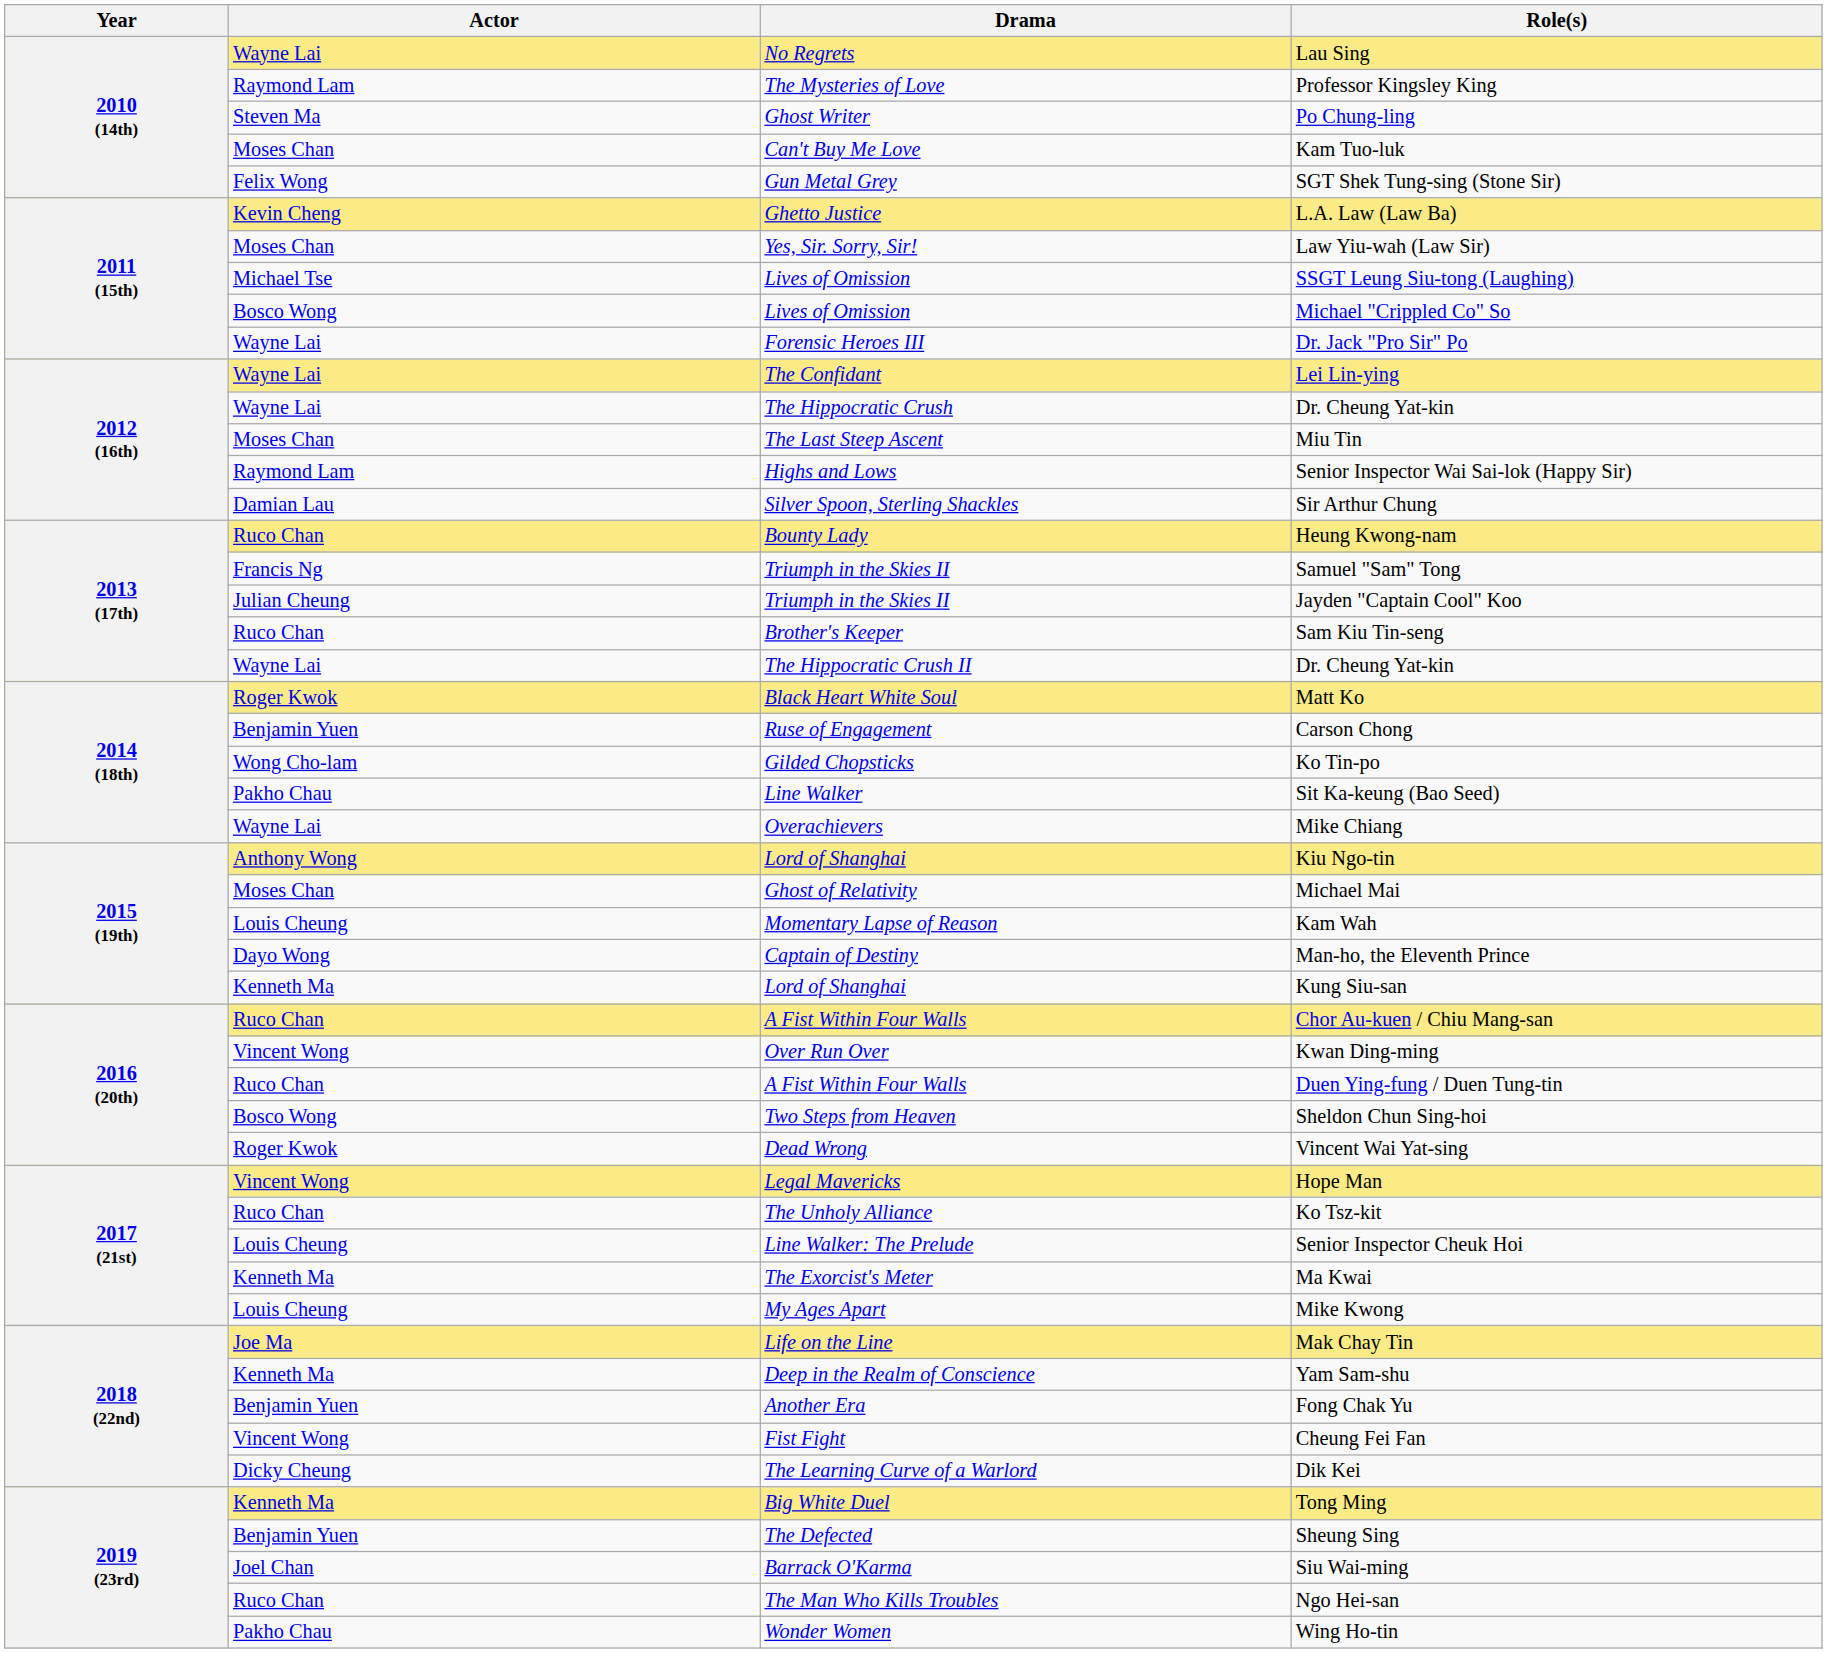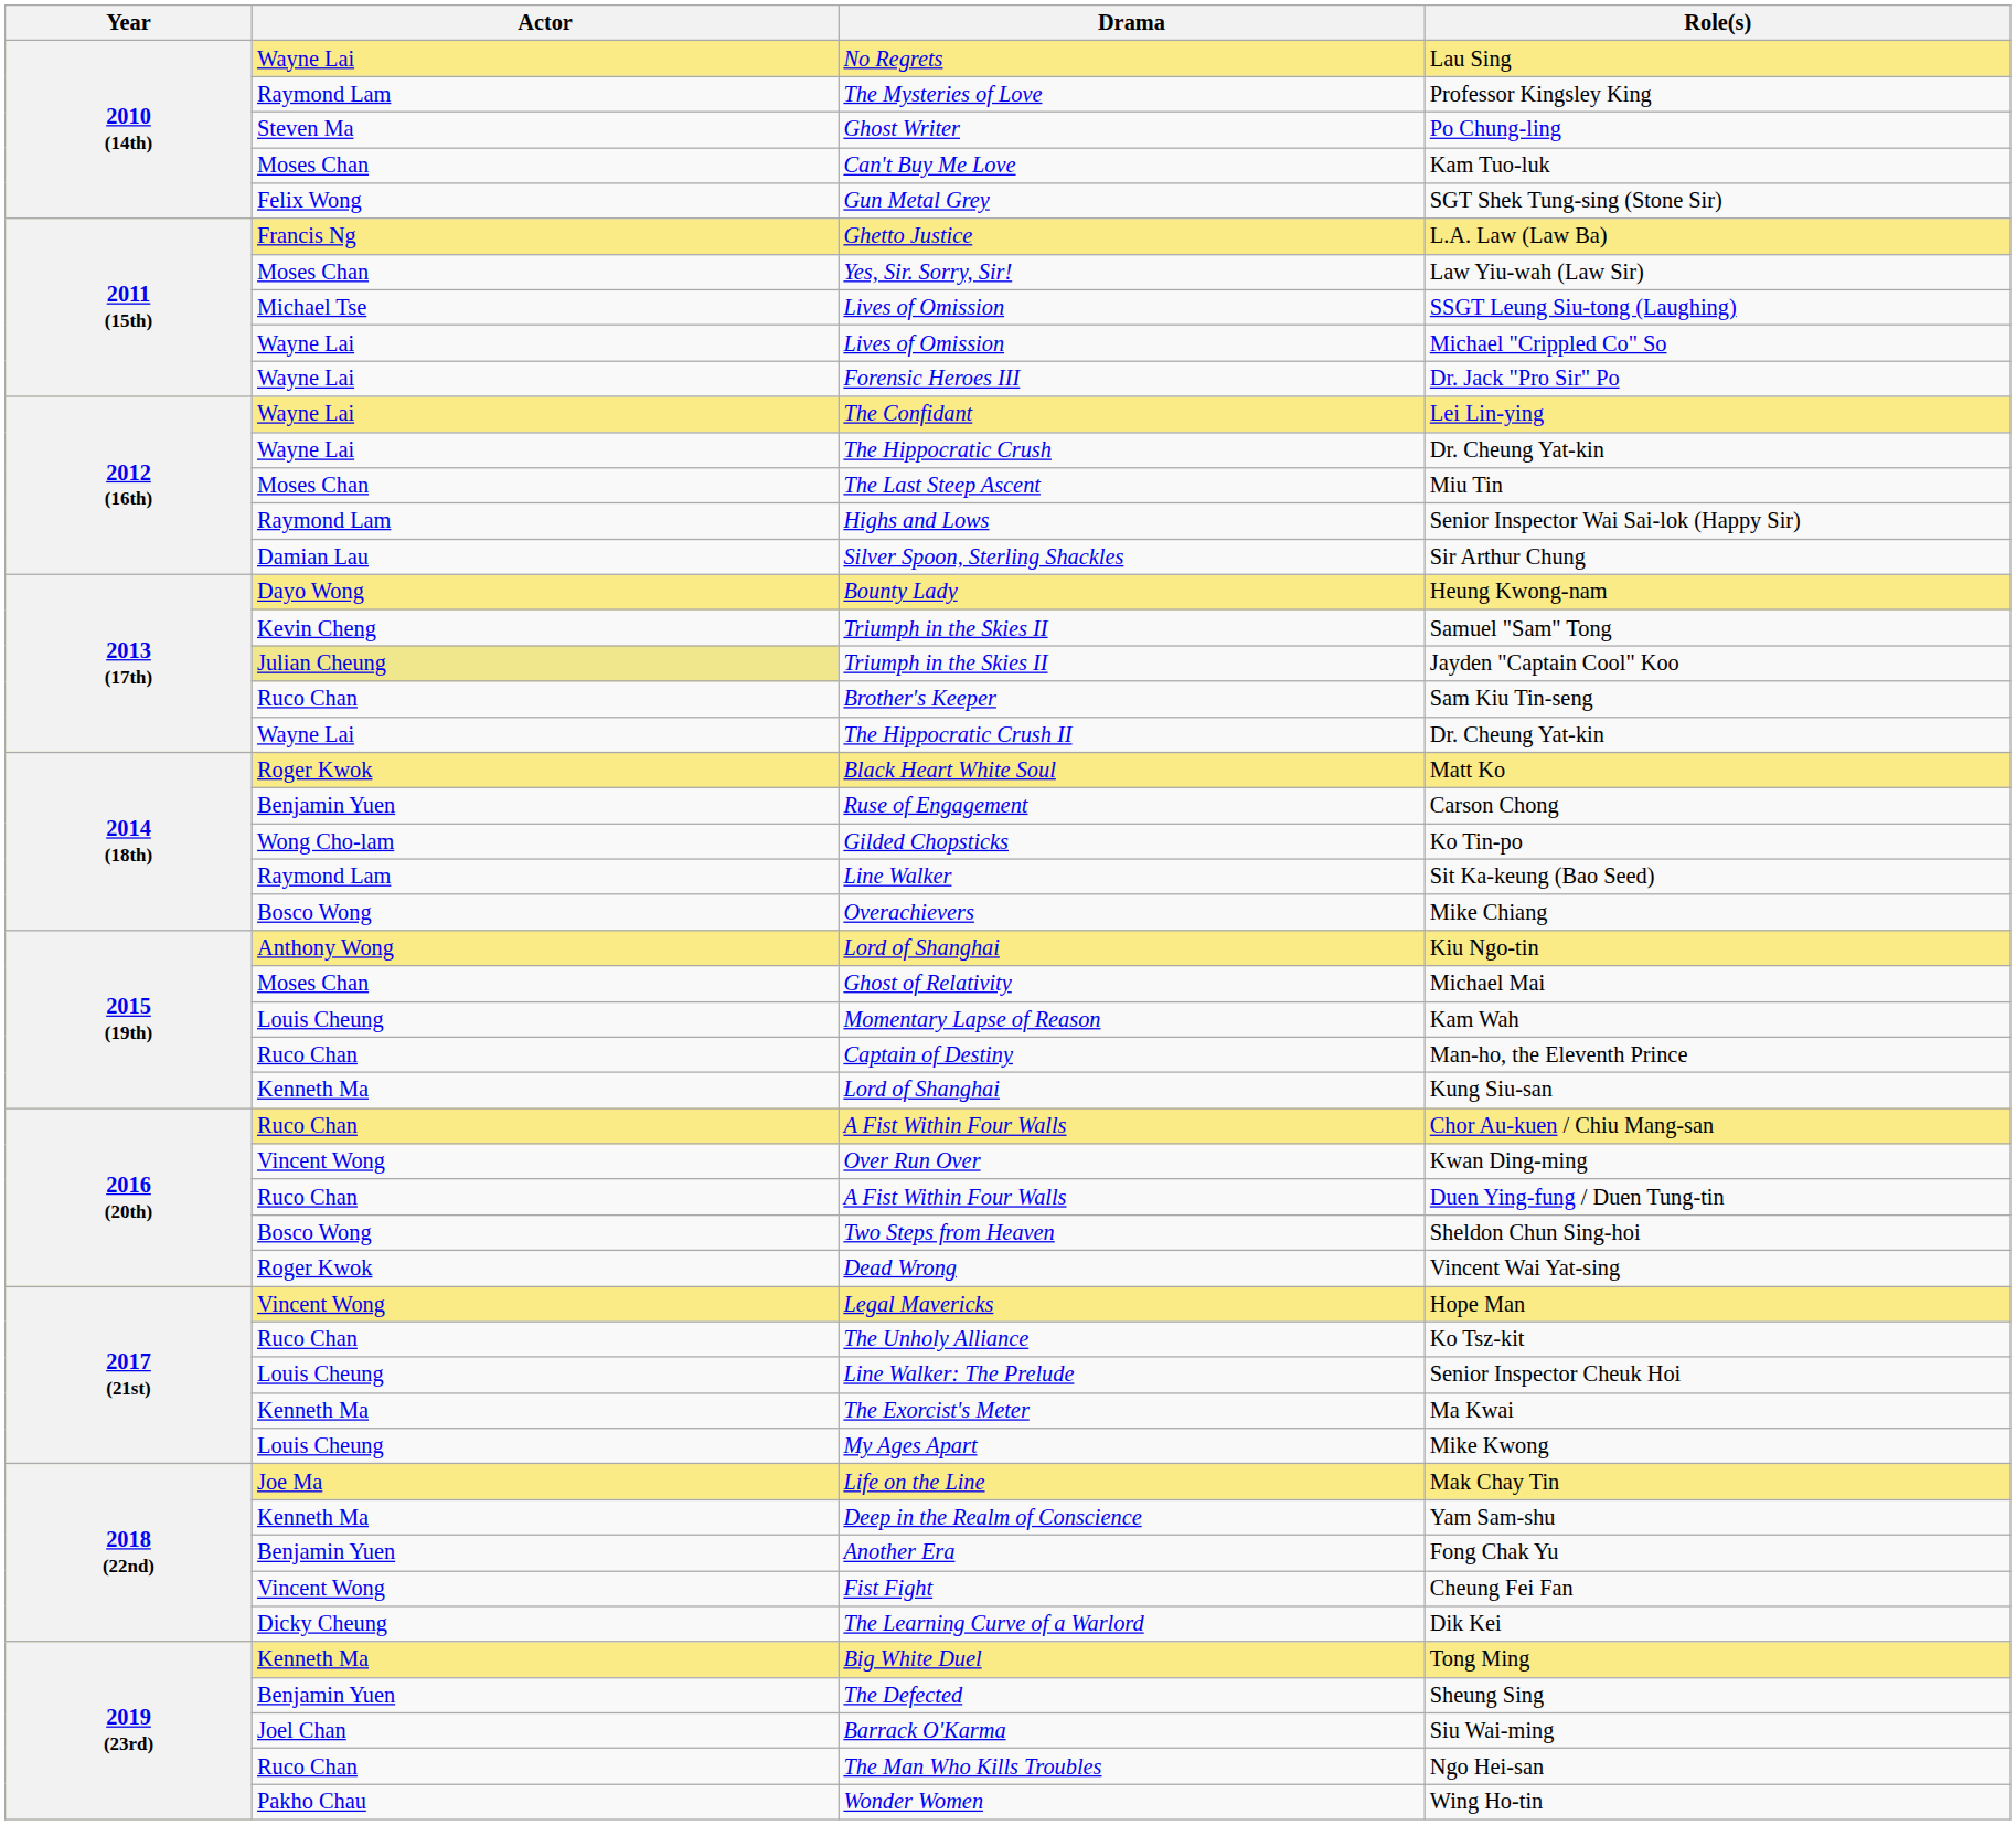 <table class="wikitable">
 <tr>
 <th width="8%">Year</th>
 <th width="19%">Actor</th>
 <th width="19%">Drama</th>
 <th width="19%">Role(s)</th>
 </tr>
 <tr style="background:#FAEB86">
 <th rowspan="5"><strong><a href='#'>2010</a></strong><br><small>(14th)</small></th>
 <td><a href='#'>Wayne Lai</a> </td>
 <td><em><a href='#'>No Regrets</a></em></td>
 <td>Lau Sing</td>
 </tr>
 <tr>
 <td><a href='#'>Raymond Lam</a></td>
 <td><em><a href='#'>The Mysteries of Love</a></em></td>
 <td>Professor Kingsley King</td>
 </tr>
 <tr>
 <td><a href='#'>Steven Ma</a></td>
 <td><em><a href='#'>Ghost Writer</a></em></td>
 <td><a href='#'>Po Chung-ling</a></td>
 </tr>
 <tr>
 <td><a href='#'>Moses Chan</a></td>
 <td><em><a href='#'>Can't Buy Me Love</a></em></td>
 <td>Kam Tuo-luk</td>
 </tr>
 <tr>
 <td><a href='#'>Felix Wong</a></td>
 <td><em><a href='#'>Gun Metal Grey</a></em></td>
 <td>SGT Shek Tung-sing (Stone Sir)</td>
 </tr>
 <tr style="background:#FAEB86">
 <th rowspan="5"><strong><a href='#'>2011</a></strong><br><small>(15th)</small></th>
-<td><a href='#'>Kevin Cheng</a> </td>
+<td><a href='#'>Francis Ng</a></td>
 <td><em><a href='#'>Ghetto Justice</a></em></td>
 <td>L.A. Law (Law Ba)</td>
 </tr>
 <tr>
 <td><a href='#'>Moses Chan</a></td>
 <td><em><a href='#'>Yes, Sir. Sorry, Sir!</a></em></td>
 <td>Law Yiu-wah (Law Sir)</td>
 </tr>
 <tr>
 <td><a href='#'>Michael Tse</a></td>
 <td><em><a href='#'>Lives of Omission</a></em></td>
 <td><a href='#'>SSGT Leung Siu-tong (Laughing)</a></td>
 </tr>
 <tr>
-<td><a href='#'>Bosco Wong</a></td>
+<td><a href='#'>Wayne Lai</a></td>
 <td><em><a href='#'>Lives of Omission</a></em></td>
 <td><a href='#'>Michael "Crippled Co" So</a></td>
 </tr>
 <tr>
 <td><a href='#'>Wayne Lai</a></td>
 <td><em><a href='#'>Forensic Heroes III</a></em></td>
 <td><a href='#'>Dr. Jack "Pro Sir" Po</a></td>
 </tr>
 <tr style="background:#FAEB86">
 <th rowspan="5"><strong><a href='#'>2012</a></strong><br><small>(16th)</small></th>
 <td><a href='#'>Wayne Lai</a> </td>
 <td><em><a href='#'>The Confidant</a></em></td>
 <td><a href='#'>Lei Lin-ying</a></td>
 </tr>
 <tr>
 <td><a href='#'>Wayne Lai</a> </td>
 <td><em><a href='#'>The Hippocratic Crush</a></em></td>
 <td>Dr. Cheung Yat-kin</td>
 </tr>
 <tr>
 <td><a href='#'>Moses Chan</a></td>
 <td><em><a href='#'>The Last Steep Ascent</a></em></td>
 <td>Miu Tin</td>
 </tr>
 <tr>
 <td><a href='#'>Raymond Lam</a></td>
 <td><em><a href='#'>Highs and Lows</a></em></td>
 <td>Senior Inspector Wai Sai-lok (Happy Sir)</td>
 </tr>
 <tr>
 <td><a href='#'>Damian Lau</a></td>
 <td><em><a href='#'>Silver Spoon, Sterling Shackles</a></em></td>
 <td>Sir Arthur Chung</td>
 </tr>
 <tr style="background:#FAEB86">
 <th rowspan="5"><strong><a href='#'>2013</a></strong><br><small>(17th)</small></th>
-<td><a href='#'>Ruco Chan</a></td>
+<td><a href='#'>Dayo Wong</a> </td>
 <td><em><a href='#'>Bounty Lady</a></em></td>
 <td>Heung Kwong-nam</td>
 </tr>
 <tr>
-<td><a href='#'>Francis Ng</a></td>
+<td><a href='#'>Kevin Cheng</a> </td>
 <td><em><a href='#'>Triumph in the Skies II</a></em></td>
 <td>Samuel "Sam" Tong</td>
 </tr>
 <tr>
-<td><a href='#'>Julian Cheung</a></td>
+<td style="background: khaki;"><a href='#'>Julian Cheung</a></td>
 <td><em><a href='#'>Triumph in the Skies II</a></em></td>
 <td>Jayden "Captain Cool" Koo</td>
 </tr>
 <tr>
 <td><a href='#'>Ruco Chan</a></td>
 <td><em><a href='#'>Brother's Keeper</a></em></td>
 <td>Sam Kiu Tin-seng</td>
 </tr>
 <tr>
 <td><a href='#'>Wayne Lai</a></td>
 <td><em><a href='#'>The Hippocratic Crush II</a></em></td>
 <td>Dr. Cheung Yat-kin</td>
 </tr>
 <tr style="background:#FAEB86">
 <th rowspan="5"><strong><a href='#'>2014</a></strong><br><small>(18th)</small></th>
 <td><a href='#'>Roger Kwok</a> </td>
 <td><em><a href='#'>Black Heart White Soul</a></em></td>
 <td>Matt Ko</td>
 </tr>
 <tr>
 <td><a href='#'>Benjamin Yuen</a></td>
 <td><em><a href='#'>Ruse of Engagement</a></em></td>
 <td>Carson Chong</td>
 </tr>
 <tr>
 <td><a href='#'>Wong Cho-lam</a></td>
 <td><em><a href='#'>Gilded Chopsticks</a></em></td>
 <td>Ko Tin-po</td>
 </tr>
 <tr>
-<td><a href='#'>Pakho Chau</a></td>
+<td><a href='#'>Raymond Lam</a></td>
 <td><em><a href='#'>Line Walker</a></em></td>
 <td>Sit Ka-keung (Bao Seed)</td>
 </tr>
 <tr>
-<td><a href='#'>Wayne Lai</a></td>
+<td><a href='#'>Bosco Wong</a></td>
 <td><em><a href='#'>Overachievers</a></em></td>
 <td>Mike Chiang</td>
 </tr>
 <tr style="background:#FAEB86">
 <th rowspan="5"><strong><a href='#'>2015</a></strong><br><small>(19th)</small></th>
 <td><a href='#'>Anthony Wong</a> </td>
 <td><em><a href='#'>Lord of Shanghai</a></em></td>
 <td>Kiu Ngo-tin</td>
 </tr>
 <tr>
 <td><a href='#'>Moses Chan</a></td>
 <td><em><a href='#'>Ghost of Relativity</a></em></td>
 <td>Michael Mai</td>
 </tr>
 <tr>
 <td><a href='#'>Louis Cheung</a></td>
 <td><em><a href='#'>Momentary Lapse of Reason</a></em></td>
 <td>Kam Wah</td>
 </tr>
 <tr>
-<td><a href='#'>Dayo Wong</a> </td>
+<td><a href='#'>Ruco Chan</a></td>
 <td><em><a href='#'>Captain of Destiny</a></em></td>
 <td>Man-ho, the Eleventh Prince</td>
 </tr>
 <tr>
 <td><a href='#'>Kenneth Ma</a></td>
 <td><em><a href='#'>Lord of Shanghai</a></em></td>
 <td>Kung Siu-san</td>
 </tr>
 <tr style="background:#FAEB86">
 <th rowspan="5"><strong><a href='#'>2016</a></strong><br><small>(20th)</small></th>
 <td><a href='#'>Ruco Chan</a> </td>
 <td><em><a href='#'>A Fist Within Four Walls</a></em></td>
 <td><a href='#'>Chor Au-kuen</a> / Chiu Mang-san</td>
 </tr>
 <tr>
 <td><a href='#'>Vincent Wong</a></td>
 <td><em><a href='#'>Over Run Over</a></em></td>
 <td>Kwan Ding-ming</td>
 </tr>
 <tr>
 <td><a href='#'>Ruco Chan</a></td>
 <td><em><a href='#'>A Fist Within Four Walls</a></em></td>
 <td><a href='#'>Duen Ying-fung</a> / Duen Tung-tin</td>
 </tr>
 <tr>
 <td><a href='#'>Bosco Wong</a></td>
 <td><em><a href='#'>Two Steps from Heaven</a></em></td>
 <td>Sheldon Chun Sing-hoi</td>
 </tr>
 <tr>
 <td><a href='#'>Roger Kwok</a></td>
 <td><em><a href='#'>Dead Wrong</a></em></td>
 <td>Vincent Wai Yat-sing</td>
 </tr>
 <tr style="background:#FAEB86">
 <th rowspan="5"><strong><a href='#'>2017</a></strong><br><small>(21st)</small></th>
 <td><a href='#'>Vincent Wong</a> </td>
 <td><em><a href='#'>Legal Mavericks</a></em></td>
 <td>Hope Man</td>
 </tr>
 <tr>
 <td><a href='#'>Ruco Chan</a></td>
 <td><em><a href='#'>The Unholy Alliance</a></em></td>
 <td>Ko Tsz-kit</td>
 </tr>
 <tr>
 <td><a href='#'>Louis Cheung</a></td>
 <td><em><a href='#'>Line Walker: The Prelude</a></em></td>
 <td>Senior Inspector Cheuk Hoi</td>
 </tr>
 <tr>
 <td><a href='#'>Kenneth Ma</a></td>
 <td><em><a href='#'>The Exorcist's Meter</a></em></td>
 <td>Ma Kwai</td>
 </tr>
 <tr>
 <td><a href='#'>Louis Cheung</a></td>
 <td><em><a href='#'>My Ages Apart</a></em></td>
 <td>Mike Kwong</td>
 </tr>
 <tr style="background:#FAEB86">
 <th rowspan="5"><strong><a href='#'>2018</a></strong><br><small>(22nd)</small></th>
 <td><a href='#'>Joe Ma</a> </td>
 <td><em><a href='#'>Life on the Line</a></em></td>
 <td>Mak Chay Tin</td>
 </tr>
 <tr>
 <td><a href='#'>Kenneth Ma</a></td>
 <td><em><a href='#'>Deep in the Realm of Conscience</a></em></td>
 <td>Yam Sam-shu</td>
 </tr>
 <tr>
 <td><a href='#'>Benjamin Yuen</a></td>
 <td><em><a href='#'>Another Era</a></em></td>
 <td>Fong Chak Yu</td>
 </tr>
 <tr>
 <td><a href='#'>Vincent Wong</a></td>
 <td><em><a href='#'>Fist Fight</a></em></td>
 <td>Cheung Fei Fan</td>
 </tr>
 <tr>
 <td><a href='#'>Dicky Cheung</a></td>
 <td><em><a href='#'>The Learning Curve of a Warlord</a></em></td>
 <td>Dik Kei</td>
 </tr>
 <tr style="background:#FAEB86">
 <th rowspan="5"><strong><a href='#'>2019</a></strong><br><small>(23rd)</small></th>
 <td><a href='#'>Kenneth Ma</a> </td>
 <td><em><a href='#'>Big White Duel</a></em></td>
 <td>Tong Ming</td>
 </tr>
 <tr>
 <td><a href='#'>Benjamin Yuen</a></td>
 <td><em><a href='#'>The Defected</a></em></td>
 <td>Sheung Sing</td>
 </tr>
 <tr>
 <td><a href='#'>Joel Chan</a></td>
 <td><em><a href='#'>Barrack O'Karma</a></em></td>
 <td>Siu Wai-ming</td>
 </tr>
 <tr>
 <td><a href='#'>Ruco Chan</a></td>
 <td><em><a href='#'>The Man Who Kills Troubles</a></em></td>
 <td>Ngo Hei-san</td>
 </tr>
 <tr>
 <td><a href='#'>Pakho Chau</a></td>
 <td><em><a href='#'>Wonder Women</a></em></td>
 <td>Wing Ho-tin</td>
 </tr>
 </table>
